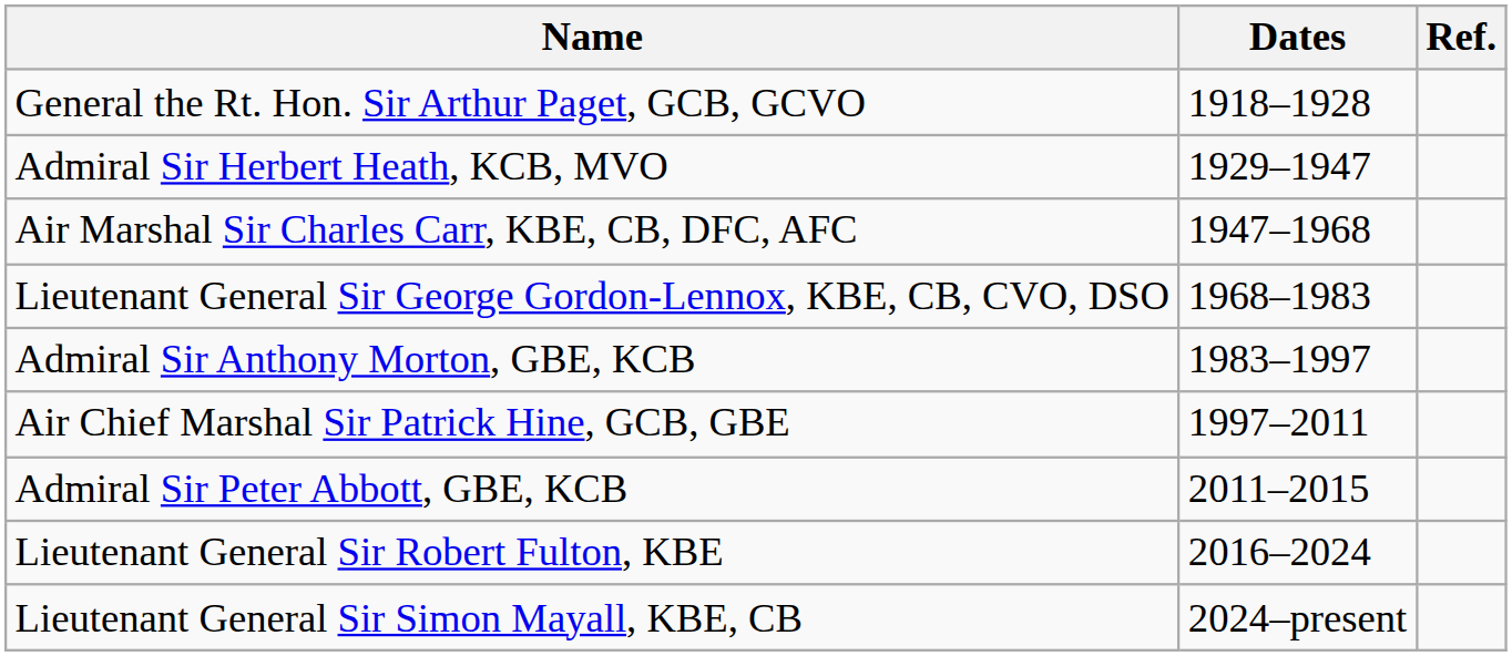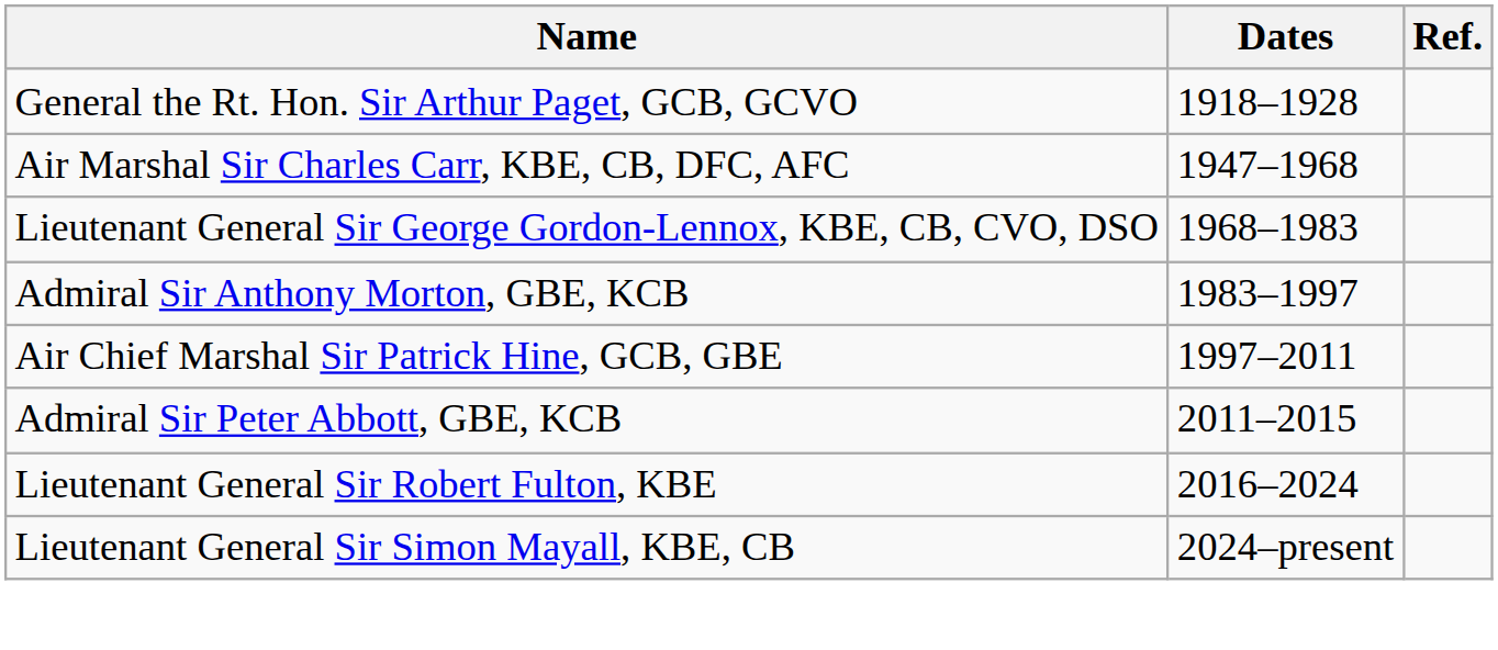 <table class="wikitable">
 <tr>
 <th>Name</th>
 <th>Dates</th>
 <th>Ref.</th>
 </tr>
 <tr>
 <td>General the Rt. Hon. <a href='#'>Sir Arthur Paget</a>, GCB, GCVO</td>
 <td>1918–1928</td>
-<td></td>
-</tr>
-<tr>
-<td>Admiral <a href='#'>Sir Herbert Heath</a>, KCB, MVO</td>
-<td>1929–1947</td>
 <td></td>
 </tr>
 <tr>
 <td>Air Marshal <a href='#'>Sir Charles Carr</a>, KBE, CB, DFC, AFC</td>
 <td>1947–1968</td>
 <td></td>
 </tr>
 <tr>
 <td>Lieutenant General <a href='#'>Sir George Gordon-Lennox</a>, KBE, CB, CVO, DSO</td>
 <td>1968–1983</td>
 <td></td>
 </tr>
 <tr>
 <td>Admiral <a href='#'>Sir Anthony Morton</a>, GBE, KCB</td>
 <td>1983–1997</td>
 <td></td>
 </tr>
 <tr>
 <td>Air Chief Marshal <a href='#'>Sir Patrick Hine</a>, GCB, GBE</td>
 <td>1997–2011</td>
 <td></td>
 </tr>
 <tr>
 <td>Admiral <a href='#'>Sir Peter Abbott</a>, GBE, KCB</td>
 <td>2011–2015</td>
 <td></td>
 </tr>
 <tr>
 <td>Lieutenant General <a href='#'>Sir Robert Fulton</a>, KBE</td>
 <td>2016–2024</td>
 <td></td>
 </tr>
 <tr>
 <td>Lieutenant General <a href='#'>Sir Simon Mayall</a>, KBE, CB</td>
 <td>2024–present</td>
 <td></td>
 </tr>
 </table>
